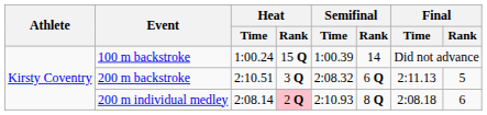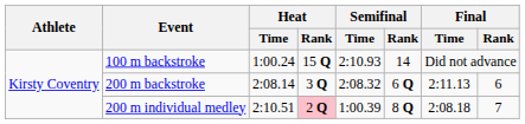 <table class=wikitable style="font-size:90%">
 <tr>
 <th rowspan="2">Athlete</th>
 <th rowspan="2">Event</th>
 <th colspan="2">Heat</th>
 <th colspan="2">Semifinal</th>
 <th colspan="2">Final</th>
 </tr>
 <tr style="font-size:95%">
 <th>Time</th>
 <th>Rank</th>
 <th>Time</th>
 <th>Rank</th>
 <th>Time</th>
 <th>Rank</th>
 </tr>
 <tr align=center>
 <td align=left rowspan=3><a href='#'>Kirsty Coventry</a></td>
 <td align=left><a href='#'>100 m backstroke</a></td>
 <td>1:00.24</td>
 <td>15 <strong>Q</strong></td>
-<td>1:00.39</td>
+<td>2:10.93</td>
 <td>14</td>
 <td colspan=2>Did not advance</td>
 </tr>
 <tr align=center>
 <td align=left><a href='#'>200 m backstroke</a></td>
-<td>2:10.51</td>
+<td>2:08.14</td>
 <td>3 <strong>Q</strong></td>
 <td>2:08.32</td>
 <td>6 <strong>Q</strong></td>
 <td>2:11.13</td>
-<td>5</td>
+<td>6</td>
 </tr>
 <tr align=center>
 <td align=left><a href='#'>200 m individual medley</a></td>
-<td>2:08.14</td>
+<td>2:10.51</td>
 <td style="background: pink;">2 <strong>Q</strong></td>
-<td>2:10.93</td>
+<td>1:00.39</td>
 <td>8 <strong>Q</strong></td>
 <td>2:08.18</td>
-<td>6</td>
+<td>7</td>
 </tr>
 </table>
